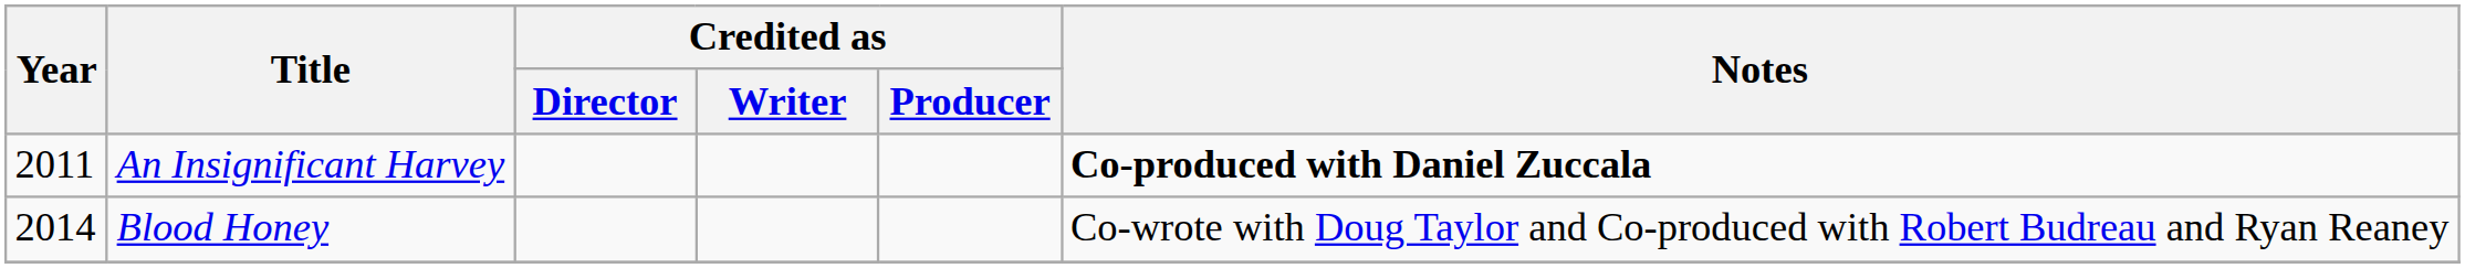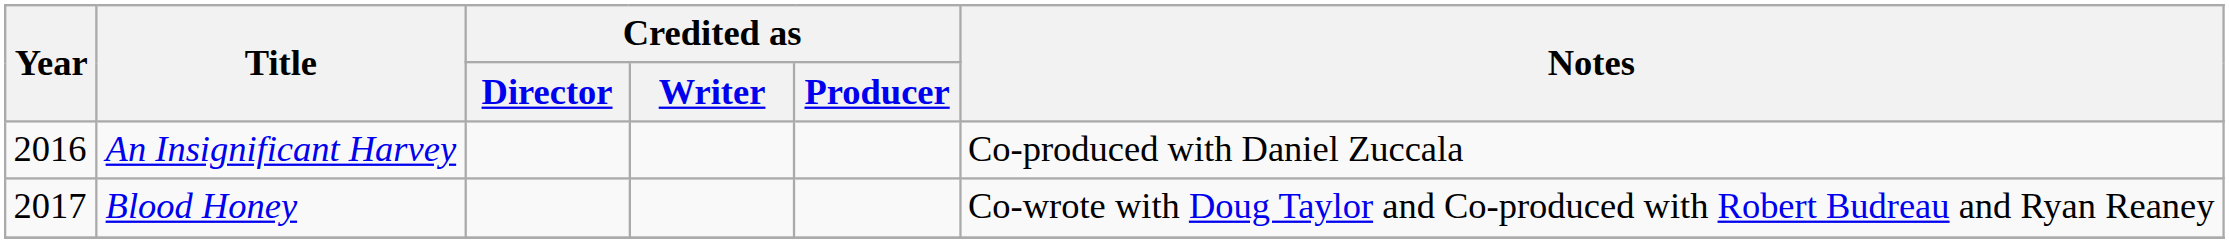 <table class="wikitable">
 <tr style="background:#ccc; text-align:center;">
 <th rowspan="2" style="width:33px;">Year</th>
 <th rowspan="2">Title</th>
 <th colspan="3">Credited as</th>
 <th rowspan="2">Notes</th>
 </tr>
 <tr>
 <th width=65><a href='#'>Director</a></th>
 <th width=65><a href='#'>Writer</a></th>
 <th width=65><a href='#'>Producer</a></th>
 </tr>
 <tr>
-<td>2011</td>
+<td>2016</td>
 <td><em><a href='#'>An Insignificant Harvey</a></em></td>
 <td></td>
 <td></td>
 <td></td>
-<td><strong>Co-produced with Daniel Zuccala</strong></td>
+<td>Co-produced with Daniel Zuccala</td>
 </tr>
 <tr>
-<td>2014</td>
+<td>2017</td>
 <td><em><a href='#'>Blood Honey</a></em></td>
 <td></td>
 <td></td>
 <td></td>
 <td>Co-wrote with <a href='#'>Doug Taylor</a> and Co-produced with  <a href='#'>Robert Budreau</a> and  Ryan Reaney</td>
 </tr>
 <tr>
 </tr>
 </table>
